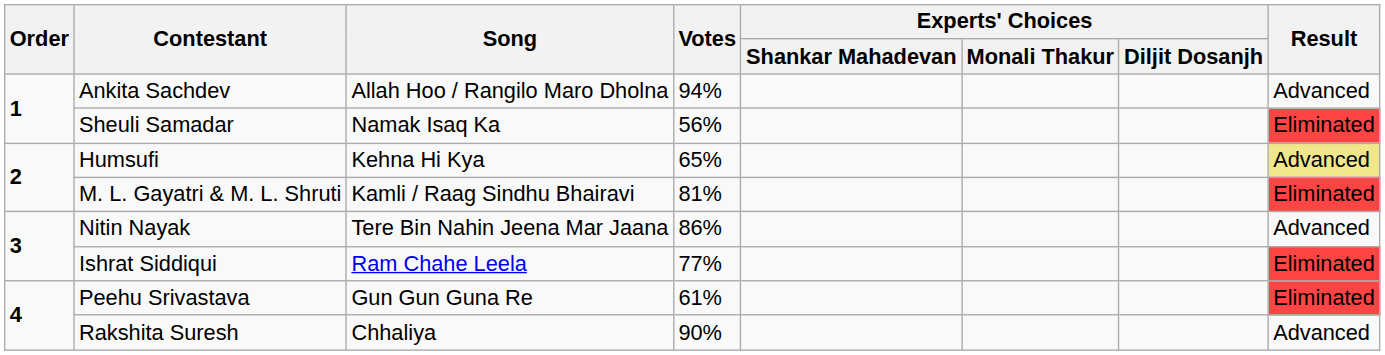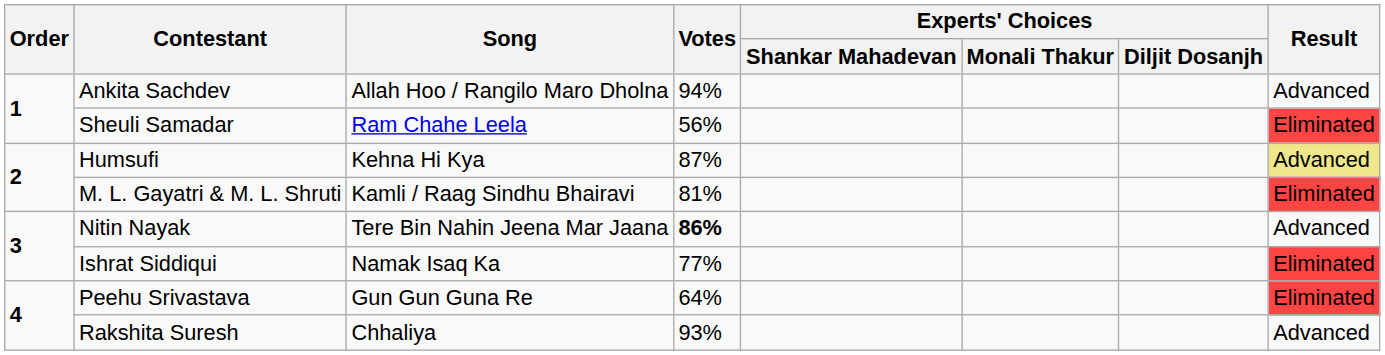 <table class="wikitable sortable mw-collapsible">
 <tr>
 <th rowspan="2">Order</th>
 <th rowspan="2">Contestant</th>
 <th rowspan="2">Song</th>
 <th rowspan="2">Votes</th>
 <th colspan="3">Experts' Choices</th>
 <th rowspan="2">Result</th>
 </tr>
 <tr>
 <th>Shankar Mahadevan</th>
 <th>Monali Thakur</th>
 <th>Diljit Dosanjh</th>
 </tr>
 <tr>
 <td rowspan="2"><strong>1</strong></td>
 <td>Ankita Sachdev</td>
 <td>Allah Hoo / Rangilo Maro Dholna</td>
 <td>94%</td>
 <td></td>
 <td></td>
 <td></td>
 <td>Advanced</td>
 </tr>
 <tr>
 <td>Sheuli Samadar</td>
-<td>Namak Isaq Ka</td>
+<td><a href='#'>Ram Chahe Leela</a></td>
 <td>56%</td>
 <td></td>
 <td></td>
 <td></td>
 <td bgcolor="#ff4444">Eliminated</td>
 </tr>
 <tr>
 <td rowspan="2"><strong>2</strong></td>
 <td>Humsufi</td>
 <td>Kehna Hi Kya</td>
-<td>65%</td>
+<td>87%</td>
 <td></td>
 <td></td>
 <td></td>
 <td style="background: khaki;">Advanced</td>
 </tr>
 <tr>
 <td>M. L. Gayatri & M. L. Shruti</td>
 <td>Kamli / Raag Sindhu Bhairavi</td>
 <td>81%</td>
 <td></td>
 <td></td>
 <td></td>
 <td bgcolor="#ff4444">Eliminated</td>
 </tr>
 <tr>
 <td rowspan="2"><strong>3</strong></td>
 <td>Nitin Nayak</td>
 <td>Tere Bin Nahin Jeena Mar Jaana</td>
-<td>86%</td>
+<td><strong>86%</strong></td>
 <td></td>
 <td></td>
 <td></td>
 <td>Advanced</td>
 </tr>
 <tr>
 <td>Ishrat Siddiqui</td>
-<td><a href='#'>Ram Chahe Leela</a></td>
+<td>Namak Isaq Ka</td>
 <td>77%</td>
 <td></td>
 <td></td>
 <td></td>
 <td bgcolor="#ff4444">Eliminated</td>
 </tr>
 <tr>
 <td rowspan="2"><strong>4</strong></td>
 <td>Peehu Srivastava</td>
 <td>Gun Gun Guna Re</td>
-<td>61%</td>
+<td>64%</td>
 <td></td>
 <td></td>
 <td></td>
 <td bgcolor="#ff4444">Eliminated</td>
 </tr>
 <tr>
 <td>Rakshita Suresh</td>
 <td>Chhaliya</td>
-<td>90%</td>
+<td>93%</td>
 <td></td>
 <td></td>
 <td></td>
 <td>Advanced</td>
 </tr>
 </table>
